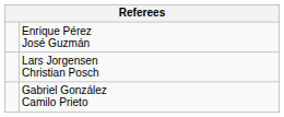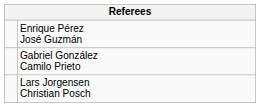 <table class="wikitable" style="width:400px;">
 <tr>
 <th colspan=2>Referees</th>
 </tr>
 <tr>
 <td align=left></td>
 <td>Enrique Pérez<br>José Guzmán</td>
 </tr>
 <tr>
 <td align=left></td>
-<td>Lars Jorgensen<br>Christian Posch</td>
+<td>Gabriel González<br>Camilo Prieto</td>
 </tr>
 <tr>
 <td align=left></td>
-<td>Gabriel González<br>Camilo Prieto</td>
+<td>Lars Jorgensen<br>Christian Posch</td>
 </tr>
 </table>
